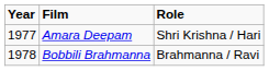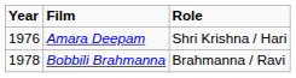 <table class="wikitable sortable">
 <tr>
 <td><strong>Year</strong></td>
 <td><strong>Film</strong></td>
 <td><strong>Role</strong></td>
 </tr>
 <tr>
-<td>1977</td>
+<td>1976</td>
 <td><em><a href='#'>Amara Deepam</a></em></td>
 <td>Shri Krishna / Hari</td>
 </tr>
 <tr>
 <td>1978</td>
 <td><em><a href='#'>Bobbili Brahmanna</a></em></td>
 <td>Brahmanna / Ravi</td>
 </tr>
 </table>
